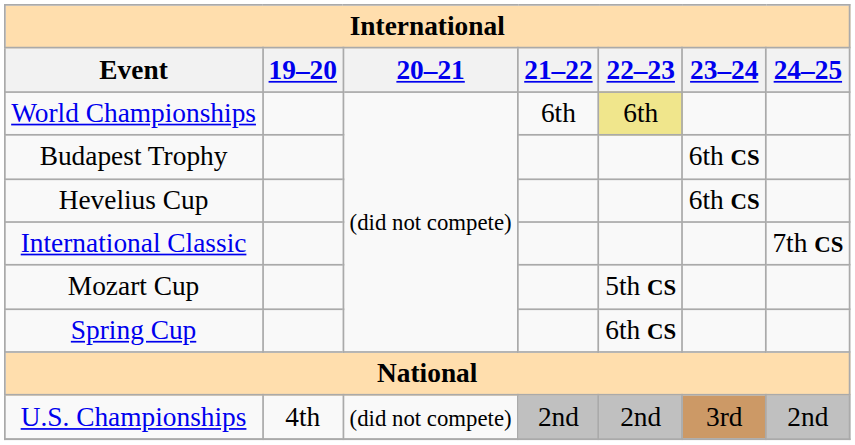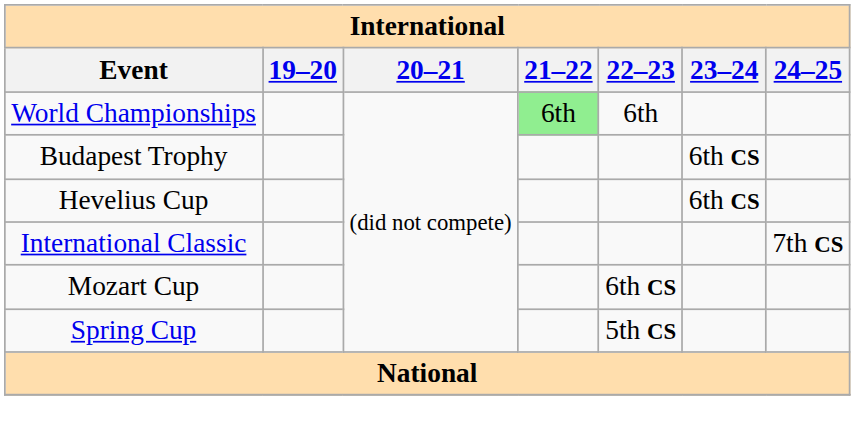 <table class="wikitable">
 <tr>
 <th colspan="7" style="background-color: #ffdead; " align="center"><strong>International</strong></th>
 </tr>
 <tr>
 <th>Event</th>
 <th><a href='#'>19–20</a></th>
 <th><a href='#'>20–21</a></th>
 <th><a href='#'>21–22</a></th>
 <th><a href='#'>22–23</a></th>
 <th><a href='#'>23–24</a></th>
 <th><a href='#'>24–25</a></th>
 </tr>
 <tr>
 <td align="center"><a href='#'>World Championships</a></td>
 <td></td>
 <td rowspan="6" align="center"><small>(did not compete)</small></td>
+<td align="center" style="background: lightgreen;">6th</td>
 <td align="center">6th</td>
-<td align="center" style="background: khaki;">6th</td>
 <td></td>
 <td></td>
 </tr>
 <tr>
 <td align="center">Budapest Trophy</td>
 <td></td>
 <td></td>
 <td></td>
 <td align="center">6th <small><strong>CS</strong></small></td>
 <td></td>
 </tr>
 <tr>
 <td align="center">Hevelius Cup</td>
 <td></td>
 <td></td>
 <td></td>
 <td align="center">6th <small><strong>CS</strong></small></td>
 <td></td>
 </tr>
 <tr>
 <td align="center"><a href='#'>International Classic</a></td>
 <td></td>
 <td></td>
 <td></td>
 <td></td>
 <td align="center">7th <small><strong>CS</strong></small></td>
 </tr>
 <tr>
 <td align="center">Mozart Cup</td>
 <td></td>
 <td></td>
-<td align="center">5th <small><strong>CS</strong></small></td>
+<td align="center">6th <small><strong>CS</strong></small></td>
 <td></td>
 <td></td>
 </tr>
 <tr>
 <td align="center"><a href='#'>Spring Cup</a></td>
 <td></td>
 <td></td>
-<td align="center">6th <small><strong>CS</strong></small></td>
+<td align="center">5th <small><strong>CS</strong></small></td>
 <td></td>
 <td></td>
 </tr>
 <tr>
 <th colspan="7" style="background-color: #ffdead; " align="center"><strong>National</strong></th>
 </tr>
 <tr>
-<td align="center"><a href='#'>U.S. Championships</a></td>
-<td align="center">4th</td>
-<td align="center"><small>(did not compete)</small></td>
-<td bgcolor="silver" align="center">2nd</td>
-<td bgcolor="silver" align="center">2nd</td>
-<td bgcolor="cc9966" align="center">3rd</td>
-<td bgcolor="silver" align="center">2nd</td>
-</tr>
-<tr>
 </tr>
 </table>
